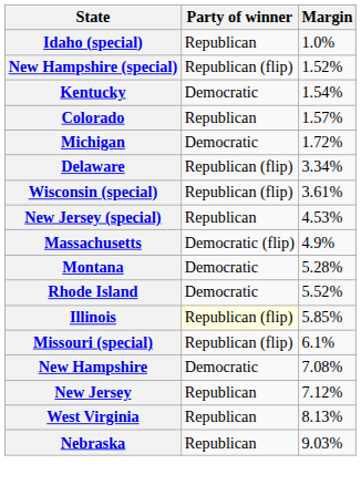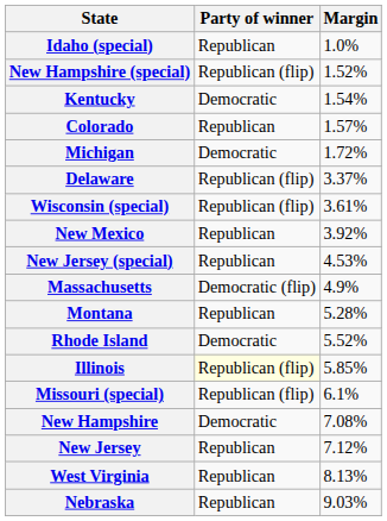 <table class="wikitable sortable">
 <tr>
 <th>State</th>
 <th>Party of winner</th>
 <th>Margin</th>
 </tr>
 <tr>
 <th><a href='#'>Idaho (special)</a></th>
 <td data-sort-value=1 >Republican</td>
 <td>1.0%</td>
 </tr>
 <tr>
 <th><a href='#'>New Hampshire (special)</a></th>
 <td data-sort-value=1 >Republican (flip)</td>
 <td>1.52%</td>
 </tr>
 <tr>
 <th><a href='#'>Kentucky</a></th>
 <td data-sort-value=1 >Democratic</td>
 <td>1.54%</td>
 </tr>
 <tr>
 <th><a href='#'>Colorado</a></th>
 <td data-sort-value=1 >Republican</td>
 <td>1.57%</td>
 </tr>
 <tr>
 <th><a href='#'>Michigan</a></th>
 <td data-sort-value=-1 >Democratic</td>
 <td>1.72%</td>
 </tr>
 <tr>
 <th><a href='#'>Delaware</a></th>
 <td data-sort-value=1 >Republican (flip)</td>
-<td>3.34%</td>
+<td>3.37%</td>
 </tr>
 <tr>
 <th><a href='#'>Wisconsin (special)</a></th>
 <td data-sort-value=1 >Republican (flip)</td>
 <td>3.61%</td>
+</tr>
+<tr>
+<th><a href='#'>New Mexico</a></th>
+<td data-sort-value=1 >Republican</td>
+<td>3.92%</td>
 </tr>
 <tr>
 <th><a href='#'>New Jersey (special)</a></th>
 <td data-sort-value=1 >Republican</td>
 <td>4.53%</td>
 </tr>
 <tr>
 <th><a href='#'>Massachusetts</a></th>
 <td data-sort-value=1 >Democratic (flip)</td>
 <td>4.9%</td>
 </tr>
 <tr>
 <th><a href='#'>Montana</a></th>
-<td data-sort-value=1 >Democratic</td>
+<td data-sort-value=1 >Republican</td>
 <td>5.28%</td>
 </tr>
 <tr>
 <th><a href='#'>Rhode Island</a></th>
 <td data-sort-value=-1 >Democratic</td>
 <td>5.52%</td>
 </tr>
 <tr>
 <th><a href='#'>Illinois</a></th>
 <td data-sort-value=1  style="background: lightyellow;">Republican (flip)</td>
 <td>5.85%</td>
 </tr>
 <tr>
 <th><a href='#'>Missouri (special)</a></th>
 <td data-sort-value=1 >Republican (flip)</td>
 <td>6.1%</td>
 </tr>
 <tr>
 <th><a href='#'>New Hampshire</a></th>
 <td data-sort-value=1 >Democratic</td>
 <td>7.08%</td>
 </tr>
 <tr>
 <th><a href='#'>New Jersey</a></th>
 <td data-sort-value=1 >Republican</td>
 <td>7.12%</td>
 </tr>
 <tr>
 <th><a href='#'>West Virginia</a></th>
 <td data-sort-value=1 >Republican</td>
 <td>8.13%</td>
 </tr>
 <tr>
 <th><a href='#'>Nebraska</a></th>
 <td data-sort-value=1 >Republican</td>
 <td>9.03%</td>
 </tr>
 </table>
